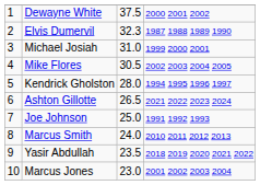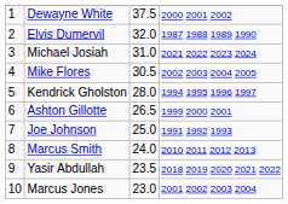 <table class="wikitable">
 <tr>
 </tr>
 <tr>
 <td>1</td>
 <td><a href='#'>Dewayne White</a></td>
 <td>37.5</td>
 <td style="font-size:80%;"><a href='#'>2000</a> <a href='#'>2001</a> <a href='#'>2002</a></td>
 </tr>
 <tr>
 <td>2</td>
 <td><a href='#'>Elvis Dumervil</a></td>
-<td>32.3</td>
+<td>32.0</td>
 <td style="font-size:80%;"><a href='#'>1987</a> <a href='#'>1988</a> <a href='#'>1989</a> <a href='#'>1990</a></td>
 </tr>
 <tr>
 <td>3</td>
 <td>Michael Josiah</td>
 <td>31.0</td>
-<td style="font-size:80%;"><a href='#'>1999</a> <a href='#'>2000</a> <a href='#'>2001</a></td>
+<td style="font-size:80%;"><a href='#'>2021</a> <a href='#'>2022</a> <a href='#'>2023</a> <a href='#'>2024</a></td>
 </tr>
 <tr>
 <td>4</td>
 <td><a href='#'>Mike Flores</a></td>
 <td>30.5</td>
 <td style="font-size:80%;"><a href='#'>2002</a> <a href='#'>2003</a> <a href='#'>2004</a> <a href='#'>2005</a></td>
 </tr>
 <tr>
 <td>5</td>
 <td>Kendrick Gholston</td>
 <td>28.0</td>
 <td style="font-size:80%;"><a href='#'>1994</a> <a href='#'>1995</a> <a href='#'>1996</a> <a href='#'>1997</a></td>
 </tr>
 <tr>
 <td>6</td>
 <td><a href='#'>Ashton Gillotte</a></td>
 <td>26.5</td>
-<td style="font-size:80%;"><a href='#'>2021</a> <a href='#'>2022</a> <a href='#'>2023</a> <a href='#'>2024</a></td>
+<td style="font-size:80%;"><a href='#'>1999</a> <a href='#'>2000</a> <a href='#'>2001</a></td>
 </tr>
 <tr>
 <td>7</td>
 <td><a href='#'>Joe Johnson</a></td>
 <td>25.0</td>
 <td style="font-size:80%;"><a href='#'>1991</a> <a href='#'>1992</a> <a href='#'>1993</a></td>
 </tr>
 <tr>
 <td>8</td>
 <td><a href='#'>Marcus Smith</a></td>
 <td>24.0</td>
 <td style="font-size:80%;"><a href='#'>2010</a> <a href='#'>2011</a> <a href='#'>2012</a> <a href='#'>2013</a></td>
 </tr>
 <tr>
 <td>9</td>
 <td>Yasir Abdullah</td>
 <td>23.5</td>
 <td style="font-size:80%;"><a href='#'>2018</a> <a href='#'>2019</a> <a href='#'>2020</a> <a href='#'>2021</a> <a href='#'>2022</a></td>
 </tr>
 <tr>
 <td>10</td>
 <td>Marcus Jones</td>
 <td>23.0</td>
 <td style="font-size:80%;"><a href='#'>2001</a> <a href='#'>2002</a> <a href='#'>2003</a> <a href='#'>2004</a></td>
 </tr>
 </table>
